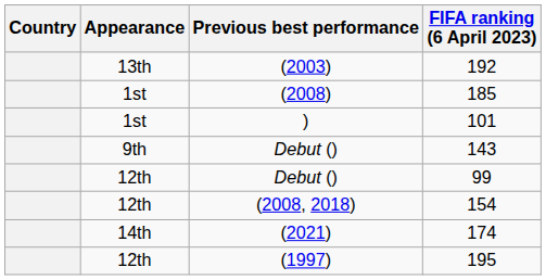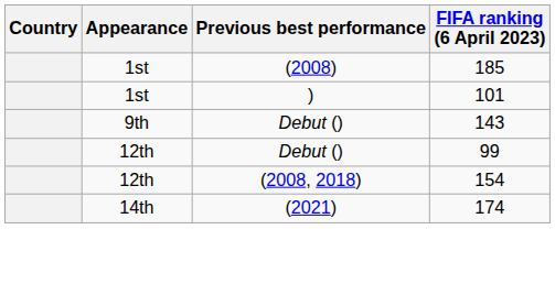 <table class="wikitable sortable" style="text-align: center;">
 <tr>
 <th scope=col>Country</th>
 <th scope=col>Appearance</th>
 <th scope=col>Previous best performance</th>
 <th scope=col><a href='#'>FIFA ranking</a><br> (6 April 2023)</th>
-</tr>
-<tr>
-<th scope=row style="text-align:left;"></th>
-<td align="center">13th</td>
-<td> (<a href='#'>2003</a>)</td>
-<td align="center">192</td>
 </tr>
 <tr>
 <th scope=row style="text-align:left;"></th>
 <td align="center">1st</td>
 <td> (<a href='#'>2008</a>)</td>
 <td align="center">185</td>
 </tr>
 <tr>
 <th scope=row style="text-align:left;"></th>
 <td align="center">1st</td>
 <td>)</td>
 <td align="center">101</td>
 </tr>
 <tr>
 <th scope=row style="text-align:left;"></th>
 <td align="center">9th</td>
 <td><em>Debut</em> ()</td>
 <td align="center">143</td>
 </tr>
 <tr>
 <th scope=row style="text-align:left;"></th>
 <td align="center">12th</td>
 <td><em>Debut</em> ()</td>
 <td align="center">99</td>
 </tr>
 <tr>
 <th scope=row style="text-align:left;"></th>
 <td align="center">12th</td>
 <td> (<a href='#'>2008</a>, <a href='#'>2018</a>)</td>
 <td align="center">154</td>
 </tr>
 <tr>
 <th scope=row style="text-align:left;"></th>
 <td align="center">14th</td>
 <td> (<a href='#'>2021</a>)</td>
 <td align="center">174</td>
 </tr>
-<tr>
-<th scope=row style="text-align:left;"></th>
-<td align="center">12th</td>
-<td> (<a href='#'>1997</a>)</td>
-<td align="center">195</td>
-</tr>
 </table>
